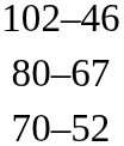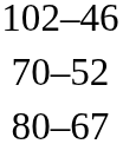 <table style="text-align:center">
 <tr>
 <th width=200></th>
 <th width=100></th>
 <th width=200></th>
 </tr>
 <tr>
 <td align=right><strong></strong></td>
 <td align=center>102–46</td>
 <td align=left></td>
 </tr>
 <tr>
 <td align=right><strong></strong></td>
-<td align=center>80–67</td>
+<td align=center>70–52</td>
 <td align=left></td>
 </tr>
 <tr>
 <td align=right><strong></strong></td>
-<td align=center>70–52</td>
+<td align=center>80–67</td>
 <td align=left></td>
 </tr>
 </table>
